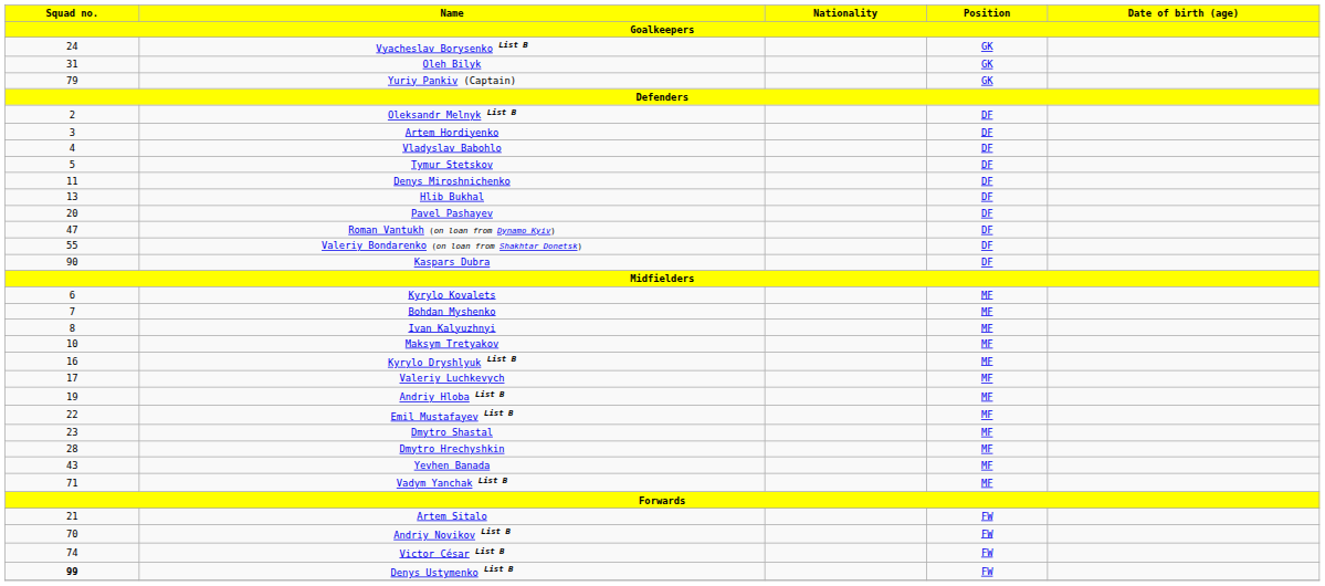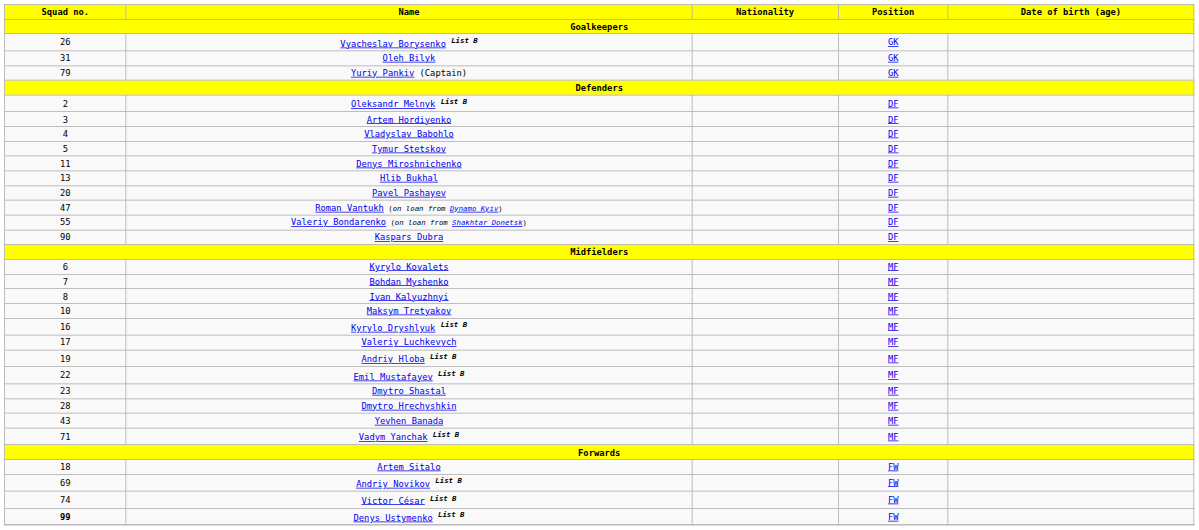 <table class="wikitable" style="text-align:center; font-size:90%; width:80%">
 <tr>
 <th style="background:yellow; color:black; text-align:center">Squad no.</th>
 <th style="background:yellow; color:black; text-align:center">Name</th>
 <th style="background:yellow; color:black; text-align:center">Nationality</th>
 <th style="background:yellow; color:black; text-align:center">Position</th>
 <th style="background:yellow; color:black; text-align:center">Date of birth (age)</th>
 </tr>
 <tr>
 <th colspan="6" style="background:yellow; color:black; text-align:center">Goalkeepers</th>
 </tr>
 <tr>
-<td>24</td>
+<td>26</td>
 <td><a href='#'>Vyacheslav Borysenko</a> <sup><strong><em>List B</em></strong></sup></td>
 <td></td>
 <td><a href='#'>GK</a></td>
 <td></td>
 </tr>
 <tr>
 <td>31</td>
 <td><a href='#'>Oleh Bilyk</a></td>
 <td></td>
 <td><a href='#'>GK</a></td>
 <td></td>
 </tr>
 <tr>
 <td>79</td>
 <td><a href='#'>Yuriy Pankiv</a> (Captain)</td>
 <td></td>
 <td><a href='#'>GK</a></td>
 <td></td>
 </tr>
 <tr>
 <th colspan="6" style="background:yellow; color:black; text-align:center">Defenders</th>
 </tr>
 <tr>
 <td>2</td>
 <td><a href='#'>Oleksandr Melnyk</a> <sup><strong><em>List B</em></strong></sup></td>
 <td></td>
 <td><a href='#'>DF</a></td>
 <td></td>
 </tr>
 <tr>
 <td>3</td>
 <td><a href='#'>Artem Hordiyenko</a></td>
 <td></td>
 <td><a href='#'>DF</a></td>
 <td></td>
 </tr>
 <tr>
 <td>4</td>
 <td><a href='#'>Vladyslav Babohlo</a></td>
 <td></td>
 <td><a href='#'>DF</a></td>
 <td></td>
 </tr>
 <tr>
 <td>5</td>
 <td><a href='#'>Tymur Stetskov</a></td>
 <td></td>
 <td><a href='#'>DF</a></td>
 <td></td>
 </tr>
 <tr>
 <td>11</td>
 <td><a href='#'>Denys Miroshnichenko</a></td>
 <td></td>
 <td><a href='#'>DF</a></td>
 <td></td>
 </tr>
 <tr>
 <td>13</td>
 <td><a href='#'>Hlib Bukhal</a></td>
 <td></td>
 <td><a href='#'>DF</a></td>
 <td></td>
 </tr>
 <tr>
 <td>20</td>
 <td><a href='#'>Pavel Pashayev</a></td>
 <td></td>
 <td><a href='#'>DF</a></td>
 <td></td>
 </tr>
 <tr>
 <td>47</td>
 <td><a href='#'>Roman Vantukh</a><small> (<em>on loan from <a href='#'>Dynamo Kyiv</a></em>)</small></td>
 <td></td>
 <td><a href='#'>DF</a></td>
 <td></td>
 </tr>
 <tr>
 <td>55</td>
 <td><a href='#'>Valeriy Bondarenko</a><small> (<em>on loan from <a href='#'>Shakhtar Donetsk</a></em>)</small></td>
 <td></td>
 <td><a href='#'>DF</a></td>
 <td></td>
 </tr>
 <tr>
 <td>90</td>
 <td><a href='#'>Kaspars Dubra</a></td>
 <td></td>
 <td><a href='#'>DF</a></td>
 <td></td>
 </tr>
 <tr>
 <th colspan="6" style="background:yellow; color:black; text-align:center">Midfielders</th>
 </tr>
 <tr>
 <td>6</td>
 <td><a href='#'>Kyrylo Kovalets</a></td>
 <td></td>
 <td><a href='#'>MF</a></td>
 <td></td>
 </tr>
 <tr>
 <td>7</td>
 <td><a href='#'>Bohdan Myshenko</a></td>
 <td></td>
 <td><a href='#'>MF</a></td>
 <td></td>
 </tr>
 <tr>
 <td>8</td>
 <td><a href='#'>Ivan Kalyuzhnyi</a></td>
 <td></td>
 <td><a href='#'>MF</a></td>
 <td></td>
 </tr>
 <tr>
 <td>10</td>
 <td><a href='#'>Maksym Tretyakov</a></td>
 <td></td>
 <td><a href='#'>MF</a></td>
 <td></td>
 </tr>
 <tr>
 <td>16</td>
 <td><a href='#'>Kyrylo Dryshlyuk</a> <sup><strong><em>List B</em></strong></sup></td>
 <td></td>
 <td><a href='#'>MF</a></td>
 <td></td>
 </tr>
 <tr>
 <td>17</td>
 <td><a href='#'>Valeriy Luchkevych</a></td>
 <td></td>
 <td><a href='#'>MF</a></td>
 <td></td>
 </tr>
 <tr>
 <td>19</td>
 <td><a href='#'>Andriy Hloba</a> <sup><strong><em>List B</em></strong></sup></td>
 <td></td>
 <td><a href='#'>MF</a></td>
 <td></td>
 </tr>
 <tr>
 <td>22</td>
 <td><a href='#'>Emil Mustafayev</a> <sup><strong><em>List B</em></strong></sup></td>
 <td></td>
 <td><a href='#'>MF</a></td>
 <td></td>
 </tr>
 <tr>
 <td>23</td>
 <td><a href='#'>Dmytro Shastal</a></td>
 <td></td>
 <td><a href='#'>MF</a></td>
 <td></td>
 </tr>
 <tr>
 <td>28</td>
 <td><a href='#'>Dmytro Hrechyshkin</a></td>
 <td></td>
 <td><a href='#'>MF</a></td>
 <td></td>
 </tr>
 <tr>
 <td>43</td>
 <td><a href='#'>Yevhen Banada</a></td>
 <td></td>
 <td><a href='#'>MF</a></td>
 <td></td>
 </tr>
 <tr>
 <td>71</td>
 <td><a href='#'>Vadym Yanchak</a> <sup><strong><em>List B</em></strong></sup></td>
 <td></td>
 <td><a href='#'>MF</a></td>
 <td></td>
 </tr>
 <tr>
 <th colspan="7" style="background:yellow; color:black; text-align:center">Forwards</th>
 </tr>
 <tr>
-<td>21</td>
+<td>18</td>
 <td><a href='#'>Artem Sitalo</a></td>
 <td></td>
 <td><a href='#'>FW</a></td>
 <td></td>
 </tr>
 <tr>
-<td>70</td>
+<td>69</td>
 <td><a href='#'>Andriy Novikov</a> <sup><strong><em>List B</em></strong></sup></td>
 <td></td>
 <td><a href='#'>FW</a></td>
 <td></td>
 </tr>
 <tr>
 <td>74</td>
 <td><a href='#'>Victor César</a> <sup><strong><em>List B</em></strong></sup></td>
 <td></td>
 <td><a href='#'>FW</a></td>
 <td></td>
 </tr>
 <tr>
 <td><strong>99</strong></td>
 <td><a href='#'>Denys Ustymenko</a> <sup><strong><em>List B</em></strong></sup></td>
 <td></td>
 <td><a href='#'>FW</a></td>
 <td></td>
 </tr>
 <tr>
 </tr>
 </table>
